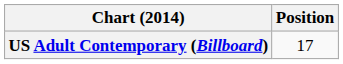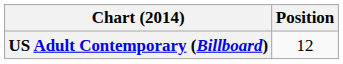 <table class="wikitable plainrowheaders" style="text-align:center;">
 <tr>
 <th scope="col">Chart (2014)</th>
 <th scope="col">Position</th>
 </tr>
 <tr>
 <th scope="row">US <a href='#'>Adult Contemporary</a> (<a href='#'><em>Billboard</em></a>)</th>
-<td style="text-align:center;">17</td>
+<td style="text-align:center;">12</td>
 </tr>
 </table>
